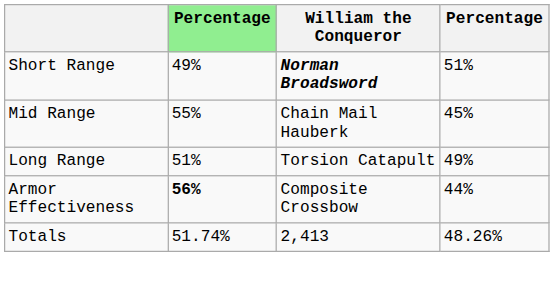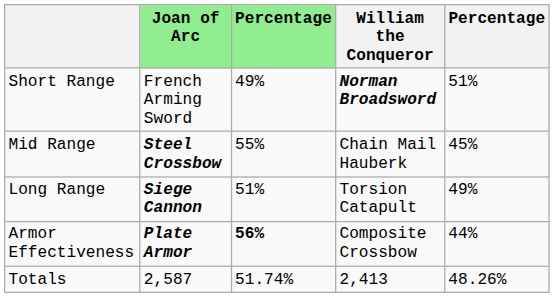 <table class="wikitable" style="text-align:left; width:440px; height:200px">
 <tr valign="top">
 <th style="width:120px;"></th>
+<th style="width:120px; background:lightgreen;">Joan of Arc</th>
 <th style="width:40px; background:lightgreen;">Percentage</th>
 <th style="width:120px;">William the Conqueror</th>
 <th style="width:40px;">Percentage</th>
 </tr>
 <tr valign="top">
 <td>Short Range</td>
+<td>French Arming Sword</td>
 <td>49%</td>
 <td><strong><em>Norman Broadsword</em></strong></td>
 <td>51%</td>
 </tr>
 <tr valign="top">
 <td>Mid Range</td>
+<td><strong><em>Steel Crossbow</em></strong></td>
 <td>55%</td>
 <td>Chain Mail Hauberk</td>
 <td>45%</td>
 </tr>
 <tr valign="top">
 <td>Long Range</td>
+<td><strong><em> Siege Cannon</em></strong></td>
 <td>51%</td>
 <td>Torsion Catapult</td>
 <td>49%</td>
 </tr>
 <tr valign="top">
 <td>Armor Effectiveness</td>
+<td><strong><em>Plate Armor</em></strong></td>
 <td><strong>56%</strong></td>
 <td>Composite Crossbow</td>
 <td>44%</td>
 </tr>
 <tr valign="top">
 <td>Totals</td>
+<td>2,587</td>
 <td>51.74%</td>
 <td>2,413</td>
 <td>48.26%</td>
 </tr>
 </table>
